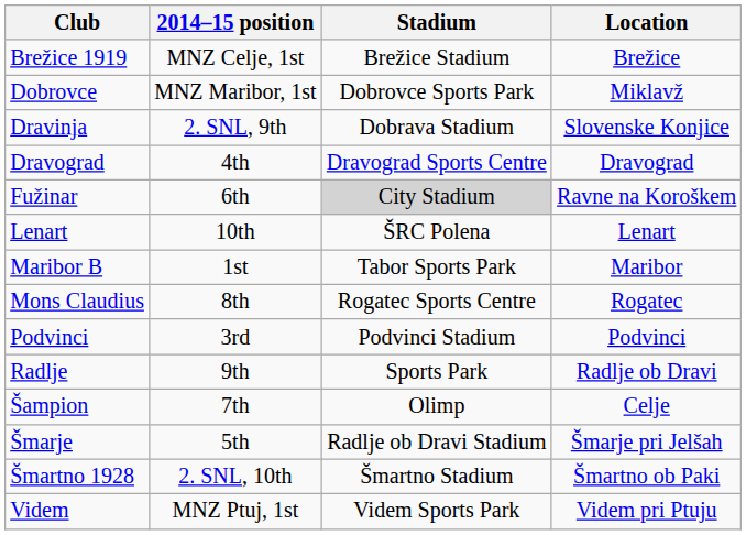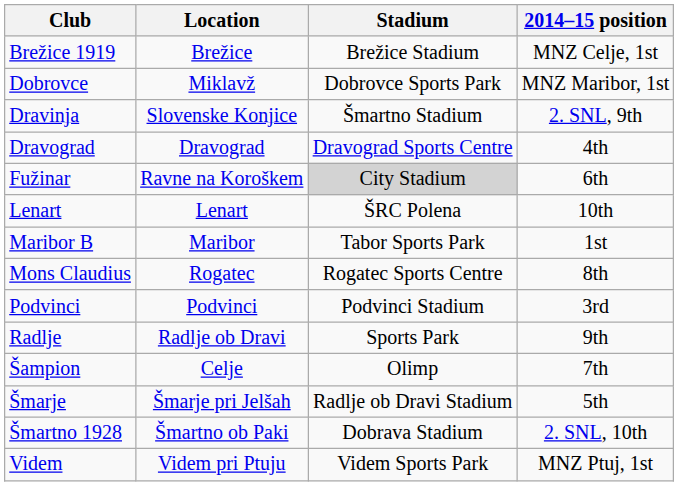 <table class="wikitable" style="text-align:center;">
 <tr>
 <th>Club</th>
+<th>Location</th>
+<th>Stadium</th>
 <th><a href='#'>2014–15</a> position</th>
-<th>Stadium</th>
-<th>Location</th>
 </tr>
 <tr>
 <td style="text-align:left;"><a href='#'>Brežice 1919</a></td>
+<td><a href='#'>Brežice</a></td>
+<td>Brežice Stadium</td>
 <td>MNZ Celje, 1st</td>
-<td>Brežice Stadium</td>
-<td><a href='#'>Brežice</a></td>
 </tr>
 <tr>
 <td style="text-align:left;"><a href='#'>Dobrovce</a></td>
+<td><a href='#'>Miklavž</a></td>
+<td>Dobrovce Sports Park</td>
 <td>MNZ Maribor, 1st</td>
-<td>Dobrovce Sports Park</td>
-<td><a href='#'>Miklavž</a></td>
 </tr>
 <tr>
 <td style="text-align:left;"><a href='#'>Dravinja</a></td>
+<td><a href='#'>Slovenske Konjice</a></td>
+<td>Šmartno Stadium</td>
 <td><a href='#'>2. SNL</a>, 9th</td>
-<td>Dobrava Stadium</td>
-<td><a href='#'>Slovenske Konjice</a></td>
 </tr>
 <tr>
 <td style="text-align:left;"><a href='#'>Dravograd</a></td>
+<td><a href='#'>Dravograd</a></td>
+<td><a href='#'>Dravograd Sports Centre</a></td>
 <td>4th</td>
-<td><a href='#'>Dravograd Sports Centre</a></td>
-<td><a href='#'>Dravograd</a></td>
 </tr>
 <tr>
 <td style="text-align:left;"><a href='#'>Fužinar</a></td>
+<td><a href='#'>Ravne na Koroškem</a></td>
+<td style="background: lightgrey;">City Stadium</td>
 <td>6th</td>
-<td style="background: lightgrey;">City Stadium</td>
-<td><a href='#'>Ravne na Koroškem</a></td>
 </tr>
 <tr>
 <td style="text-align:left;"><a href='#'>Lenart</a></td>
+<td><a href='#'>Lenart</a></td>
+<td>ŠRC Polena</td>
 <td>10th</td>
-<td>ŠRC Polena</td>
-<td><a href='#'>Lenart</a></td>
 </tr>
 <tr>
 <td style="text-align:left;"><a href='#'>Maribor B</a></td>
+<td><a href='#'>Maribor</a></td>
+<td>Tabor Sports Park</td>
 <td>1st</td>
-<td>Tabor Sports Park</td>
-<td><a href='#'>Maribor</a></td>
 </tr>
 <tr>
 <td style="text-align:left;"><a href='#'>Mons Claudius</a></td>
+<td><a href='#'>Rogatec</a></td>
+<td>Rogatec Sports Centre</td>
 <td>8th</td>
-<td>Rogatec Sports Centre</td>
-<td><a href='#'>Rogatec</a></td>
 </tr>
 <tr>
 <td style="text-align:left;"><a href='#'>Podvinci</a></td>
+<td><a href='#'>Podvinci</a></td>
+<td>Podvinci Stadium</td>
 <td>3rd</td>
-<td>Podvinci Stadium</td>
-<td><a href='#'>Podvinci</a></td>
 </tr>
 <tr>
 <td style="text-align:left;"><a href='#'>Radlje</a></td>
+<td><a href='#'>Radlje ob Dravi</a></td>
+<td>Sports Park</td>
 <td>9th</td>
-<td>Sports Park</td>
-<td><a href='#'>Radlje ob Dravi</a></td>
 </tr>
 <tr>
 <td style="text-align:left;"><a href='#'>Šampion</a></td>
+<td><a href='#'>Celje</a></td>
+<td>Olimp</td>
 <td>7th</td>
-<td>Olimp</td>
-<td><a href='#'>Celje</a></td>
 </tr>
 <tr>
 <td style="text-align:left;"><a href='#'>Šmarje</a></td>
+<td><a href='#'>Šmarje pri Jelšah</a></td>
+<td>Radlje ob Dravi Stadium</td>
 <td>5th</td>
-<td>Radlje ob Dravi Stadium</td>
-<td><a href='#'>Šmarje pri Jelšah</a></td>
 </tr>
 <tr>
 <td style="text-align:left;"><a href='#'>Šmartno 1928</a></td>
+<td><a href='#'>Šmartno ob Paki</a></td>
+<td>Dobrava Stadium</td>
 <td><a href='#'>2. SNL</a>, 10th</td>
-<td>Šmartno Stadium</td>
-<td><a href='#'>Šmartno ob Paki</a></td>
 </tr>
 <tr>
 <td style="text-align:left;"><a href='#'>Videm</a></td>
+<td><a href='#'>Videm pri Ptuju</a></td>
+<td>Videm Sports Park</td>
 <td>MNZ Ptuj, 1st</td>
-<td>Videm Sports Park</td>
-<td><a href='#'>Videm pri Ptuju</a></td>
 </tr>
 </table>
